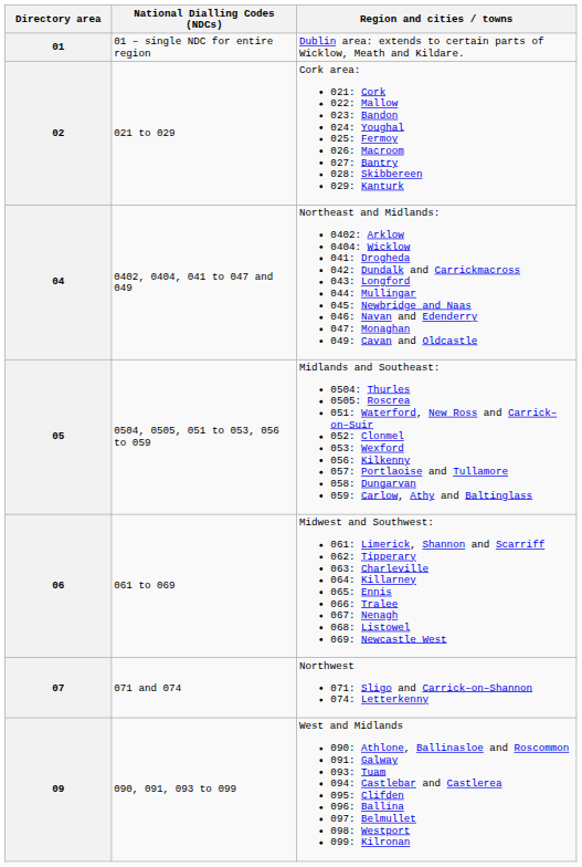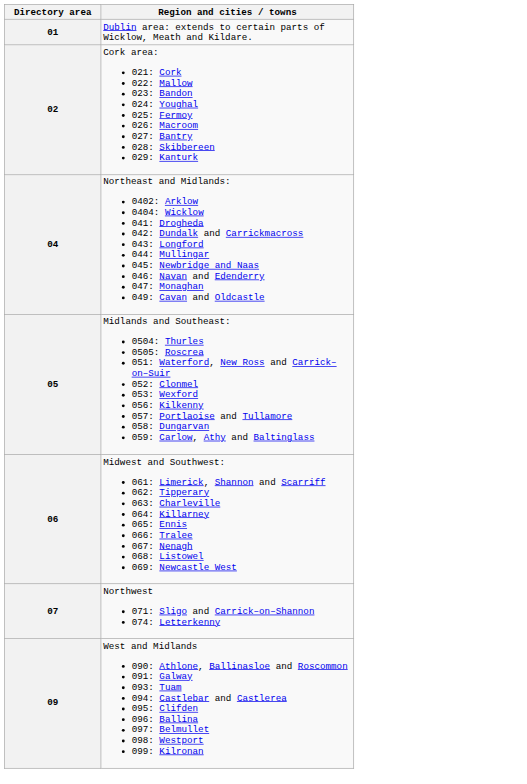 <table class="wikitable" style="text-align:left">
 <tr>
 <th width="130">Directory area</th>
-<th width="230">National Dialling Codes (NDCs)</th>
 <th width="350">Region and cities / towns</th>
 </tr>
 <tr>
 <th><code>01</code></th>
-<td><code>01</code> – single NDC for entire region</td>
 <td><a href='#'>Dublin</a> area: extends to certain parts of Wicklow, Meath and Kildare.</td>
 </tr>
 <tr>
 <th><code>02</code></th>
-<td><code>021</code> to <code>029</code></td>
 <td>Cork area:<br><ul><li><code>021</code>: <a href='#'>Cork</a></li><li><code>022</code>: <a href='#'>Mallow</a></li><li><code>023</code>: <a href='#'>Bandon</a></li><li><code>024</code>: <a href='#'>Youghal</a></li><li><code>025</code>: <a href='#'>Fermoy</a></li><li><code>026</code>: <a href='#'>Macroom</a></li><li><code>027</code>: <a href='#'>Bantry</a></li><li><code>028</code>: <a href='#'>Skibbereen</a></li><li><code>029</code>: <a href='#'>Kanturk</a></li></ul></td>
 </tr>
 <tr>
 <th><code>04</code></th>
-<td><code>0402</code>, <code>0404</code>, <code>041</code> to <code>047</code> and <code>049</code></td>
 <td>Northeast and Midlands:<br><ul><li><code>0402</code>: <a href='#'>Arklow</a></li><li><code>0404</code>: <a href='#'>Wicklow</a></li><li><code>041</code>: <a href='#'>Drogheda</a></li><li><code>042</code>: <a href='#'>Dundalk</a> and <a href='#'>Carrickmacross</a></li><li><code>043</code>: <a href='#'>Longford</a></li><li><code>044</code>: <a href='#'>Mullingar</a></li><li><code>045</code>: <a href='#'>Newbridge and Naas</a></li><li><code>046</code>: <a href='#'>Navan</a> and <a href='#'>Edenderry</a></li><li><code>047</code>: <a href='#'>Monaghan</a></li><li><code>049</code>: <a href='#'>Cavan</a> and <a href='#'>Oldcastle</a></li></ul></td>
 </tr>
 <tr>
 <th><code>05</code></th>
-<td><code>0504</code>, <code>0505</code>, <code>051</code> to <code>053</code>, <code>056</code> to <code>059</code></td>
 <td>Midlands and Southeast:<br><ul><li><code>0504</code>: <a href='#'>Thurles</a></li><li><code>0505</code>: <a href='#'>Roscrea</a></li><li><code>051</code>: <a href='#'>Waterford</a>, <a href='#'>New Ross</a> and <a href='#'>Carrick–on–Suir</a></li><li><code>052</code>: <a href='#'>Clonmel</a></li><li><code>053</code>: <a href='#'>Wexford</a></li><li><code>056</code>: <a href='#'>Kilkenny</a></li><li><code>057</code>: <a href='#'>Portlaoise</a> and <a href='#'>Tullamore</a></li><li><code>058</code>: <a href='#'>Dungarvan</a></li><li><code>059</code>: <a href='#'>Carlow</a>, <a href='#'>Athy</a> and <a href='#'>Baltinglass</a></li></ul></td>
 </tr>
 <tr>
 <th><code>06</code></th>
-<td><code>061</code> to <code>069</code></td>
 <td>Midwest and Southwest:<br><ul><li><code>061</code>: <a href='#'>Limerick</a>, <a href='#'>Shannon</a> and <a href='#'>Scarriff</a></li><li><code>062</code>: <a href='#'>Tipperary</a></li><li><code>063</code>: <a href='#'>Charleville</a></li><li><code>064</code>: <a href='#'>Killarney</a></li><li><code>065</code>: <a href='#'>Ennis</a></li><li><code>066</code>: <a href='#'>Tralee</a></li><li><code>067</code>: <a href='#'>Nenagh</a></li><li><code>068</code>: <a href='#'>Listowel</a></li><li><code>069</code>: <a href='#'>Newcastle West</a></li></ul></td>
 </tr>
 <tr>
 <th><code>07</code></th>
-<td><code>071</code> and <code>074</code></td>
 <td>Northwest<br><ul><li><code>071</code>: <a href='#'>Sligo</a> and <a href='#'>Carrick–on–Shannon</a></li><li><code>074</code>: <a href='#'>Letterkenny</a></li></ul></td>
 </tr>
 <tr>
 <th><code>09</code></th>
-<td><code>090</code>, <code>091</code>, <code>093</code> to <code>099</code></td>
 <td>West and Midlands<br><ul><li><code>090</code>: <a href='#'>Athlone</a>, <a href='#'>Ballinasloe</a> and <a href='#'>Roscommon</a></li><li><code>091</code>: <a href='#'>Galway</a></li><li><code>093</code>: <a href='#'>Tuam</a></li><li><code>094</code>: <a href='#'>Castlebar</a> and <a href='#'>Castlerea</a></li><li><code>095</code>: <a href='#'>Clifden</a></li><li><code>096</code>: <a href='#'>Ballina</a></li><li><code>097</code>: <a href='#'>Belmullet</a></li><li><code>098</code>: <a href='#'>Westport</a></li><li><code>099</code>: <a href='#'>Kilronan</a></li></ul></td>
 </tr>
 </table>
